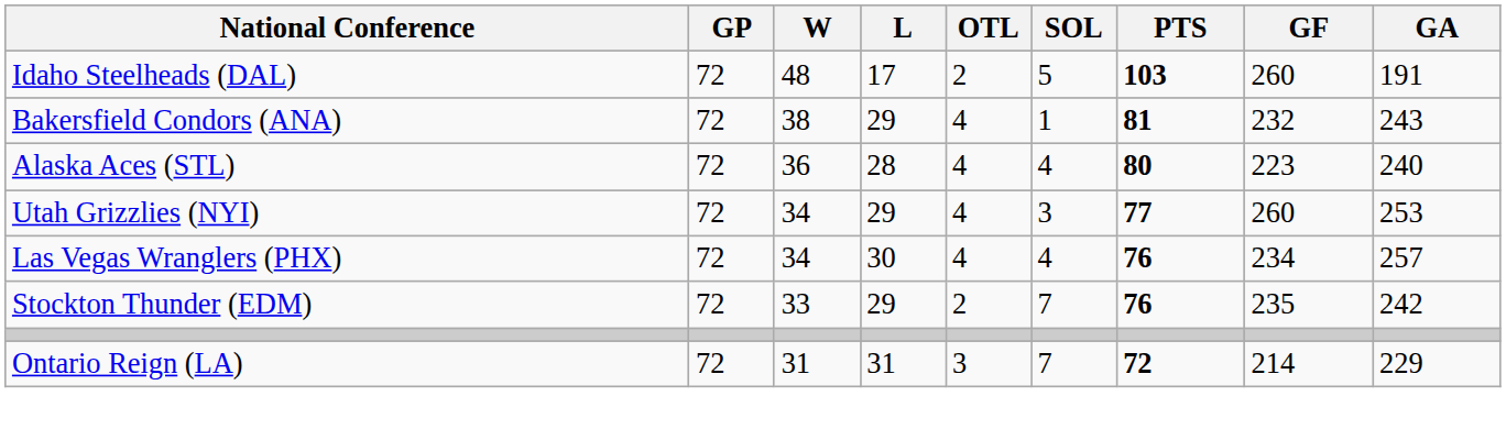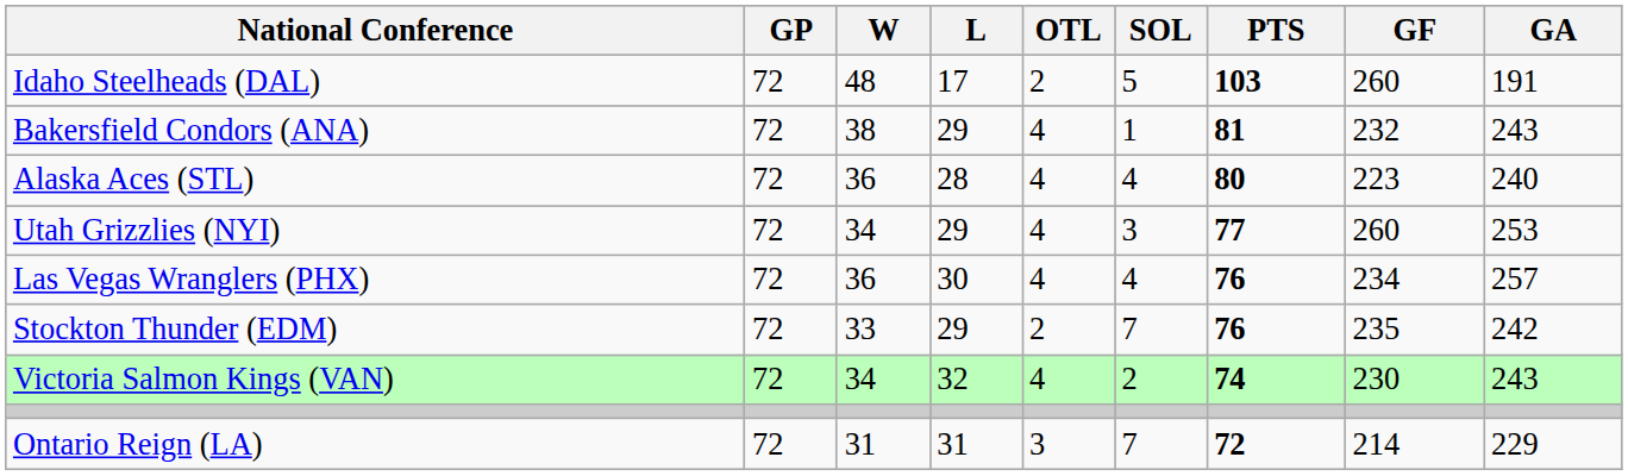 <table class="wikitable">
 <tr>
 <th width="40%">National Conference</th>
 <th width="5%">GP</th>
 <th width="5%">W</th>
 <th width="5%">L</th>
 <th width="5%">OTL</th>
 <th width="5%">SOL</th>
 <th width="7.5%">PTS</th>
 <th width="7.5%">GF</th>
 <th width="7.5%">GA</th>
 </tr>
 <tr>
 <td align=left><a href='#'>Idaho Steelheads</a> (<a href='#'>DAL</a>)</td>
 <td>72</td>
 <td>48</td>
 <td>17</td>
 <td>2</td>
 <td>5</td>
 <td><strong>103</strong></td>
 <td>260</td>
 <td>191</td>
 </tr>
 <tr>
 <td align=left><a href='#'>Bakersfield Condors</a> (<a href='#'>ANA</a>)</td>
 <td>72</td>
 <td>38</td>
 <td>29</td>
 <td>4</td>
 <td>1</td>
 <td><strong>81</strong></td>
 <td>232</td>
 <td>243</td>
 </tr>
 <tr>
 <td align=left><a href='#'>Alaska Aces</a> (<a href='#'>STL</a>)</td>
 <td>72</td>
 <td>36</td>
 <td>28</td>
 <td>4</td>
 <td>4</td>
 <td><strong>80</strong></td>
 <td>223</td>
 <td>240</td>
 </tr>
 <tr>
 <td align=left><a href='#'>Utah Grizzlies</a> (<a href='#'>NYI</a>)</td>
 <td>72</td>
 <td>34</td>
 <td>29</td>
 <td>4</td>
 <td>3</td>
 <td><strong>77</strong></td>
 <td>260</td>
 <td>253</td>
 </tr>
 <tr>
 <td align=left><a href='#'>Las Vegas Wranglers</a> (<a href='#'>PHX</a>)</td>
 <td>72</td>
-<td>34</td>
+<td>36</td>
 <td>30</td>
 <td>4</td>
 <td>4</td>
 <td><strong>76</strong></td>
 <td>234</td>
 <td>257</td>
 </tr>
 <tr>
 <td align=left><a href='#'>Stockton Thunder</a> (<a href='#'>EDM</a>)</td>
 <td>72</td>
 <td>33</td>
 <td>29</td>
 <td>2</td>
 <td>7</td>
 <td><strong>76</strong></td>
 <td>235</td>
 <td>242</td>
+</tr>
+<tr bgcolor=#bbffbb>
+<td align=left><a href='#'>Victoria Salmon Kings</a> (<a href='#'>VAN</a>)</td>
+<td>72</td>
+<td>34</td>
+<td>32</td>
+<td>4</td>
+<td>2</td>
+<td><strong>74</strong></td>
+<td>230</td>
+<td>243</td>
 </tr>
 <tr bgcolor="#cccccc">
 <td></td>
 <td></td>
 <td></td>
 <td></td>
 <td></td>
 <td></td>
 <td></td>
 <td></td>
 <td></td>
 </tr>
 <tr>
 <td align=left><a href='#'>Ontario Reign</a> (<a href='#'>LA</a>)</td>
 <td>72</td>
 <td>31</td>
 <td>31</td>
 <td>3</td>
 <td>7</td>
 <td><strong>72</strong></td>
 <td>214</td>
 <td>229</td>
 </tr>
 </table>
